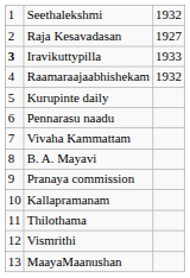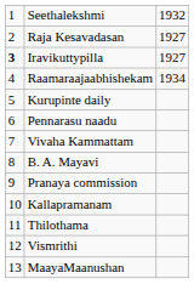 <table class="wikitable">
 <tr>
 <td>1</td>
 <td>Seethalekshmi</td>
 <td>1932</td>
 </tr>
 <tr>
 <td>2</td>
 <td>Raja Kesavadasan</td>
 <td>1927</td>
 </tr>
 <tr>
 <td><strong>3</strong></td>
 <td>Iravikuttypilla</td>
-<td>1933</td>
+<td>1927</td>
 </tr>
 <tr>
 <td>4</td>
 <td>Raamaraajaabhishekam</td>
-<td>1932</td>
+<td>1934</td>
 </tr>
 <tr>
 <td>5</td>
 <td>Kurupinte daily</td>
 <td></td>
 </tr>
 <tr>
 <td>6</td>
 <td>Pennarasu naadu</td>
 <td></td>
 </tr>
 <tr എം എൽസി കഥകൾ>
 <td>7</td>
 <td>Vivaha Kammattam</td>
 <td></td>
 </tr>
 <tr>
 <td>8</td>
 <td>B. A. Mayavi</td>
 <td></td>
 </tr>
 <tr>
 <td>9</td>
 <td>Pranaya commission</td>
 <td></td>
 </tr>
 <tr>
 <td>10</td>
 <td>Kallapramanam</td>
 <td></td>
 </tr>
 <tr>
 <td>11</td>
 <td>Thilothama</td>
 <td></td>
 </tr>
 <tr>
 <td>12</td>
 <td>Vismrithi</td>
 <td></td>
 </tr>
 <tr>
 <td>13</td>
 <td>MaayaMaanushan</td>
 <td></td>
 </tr>
 </table>
